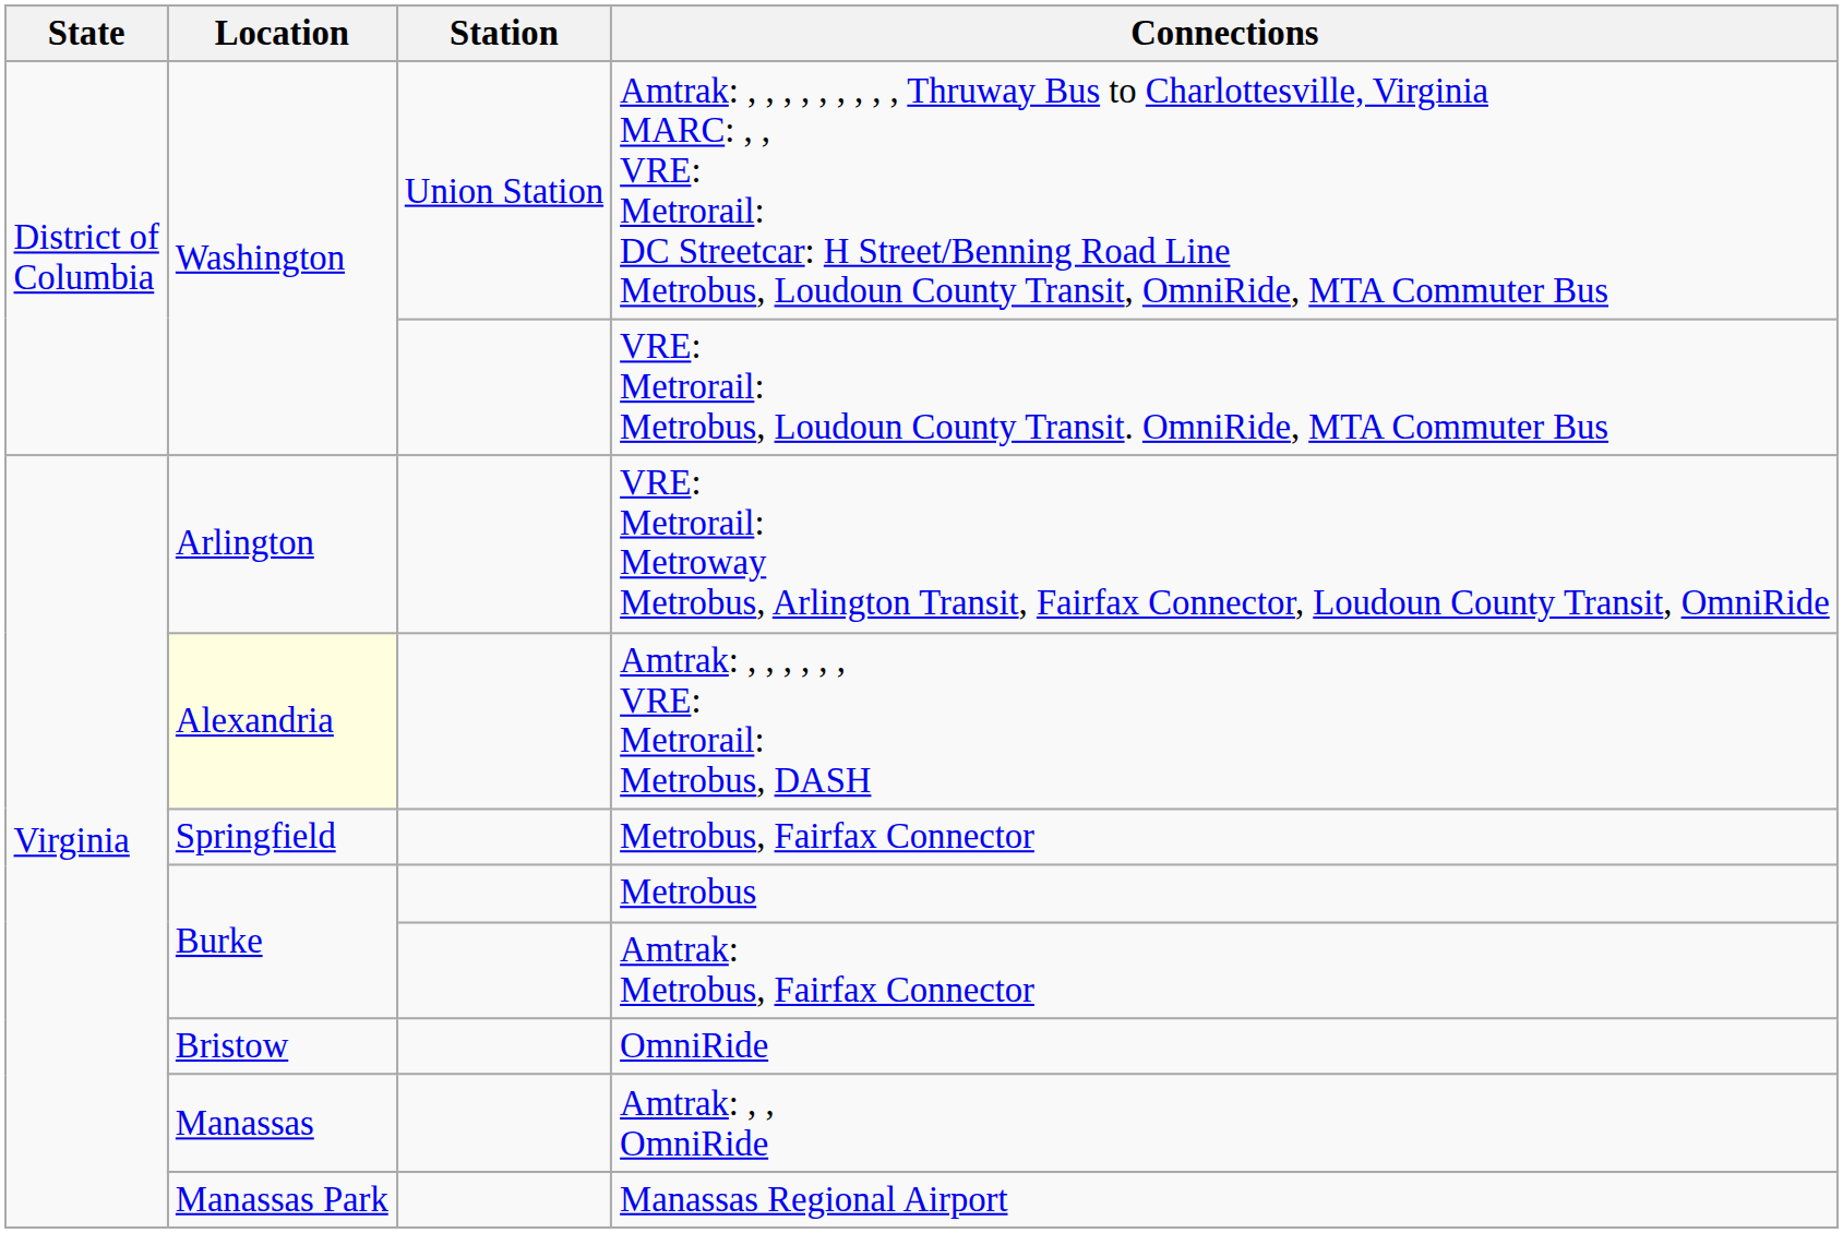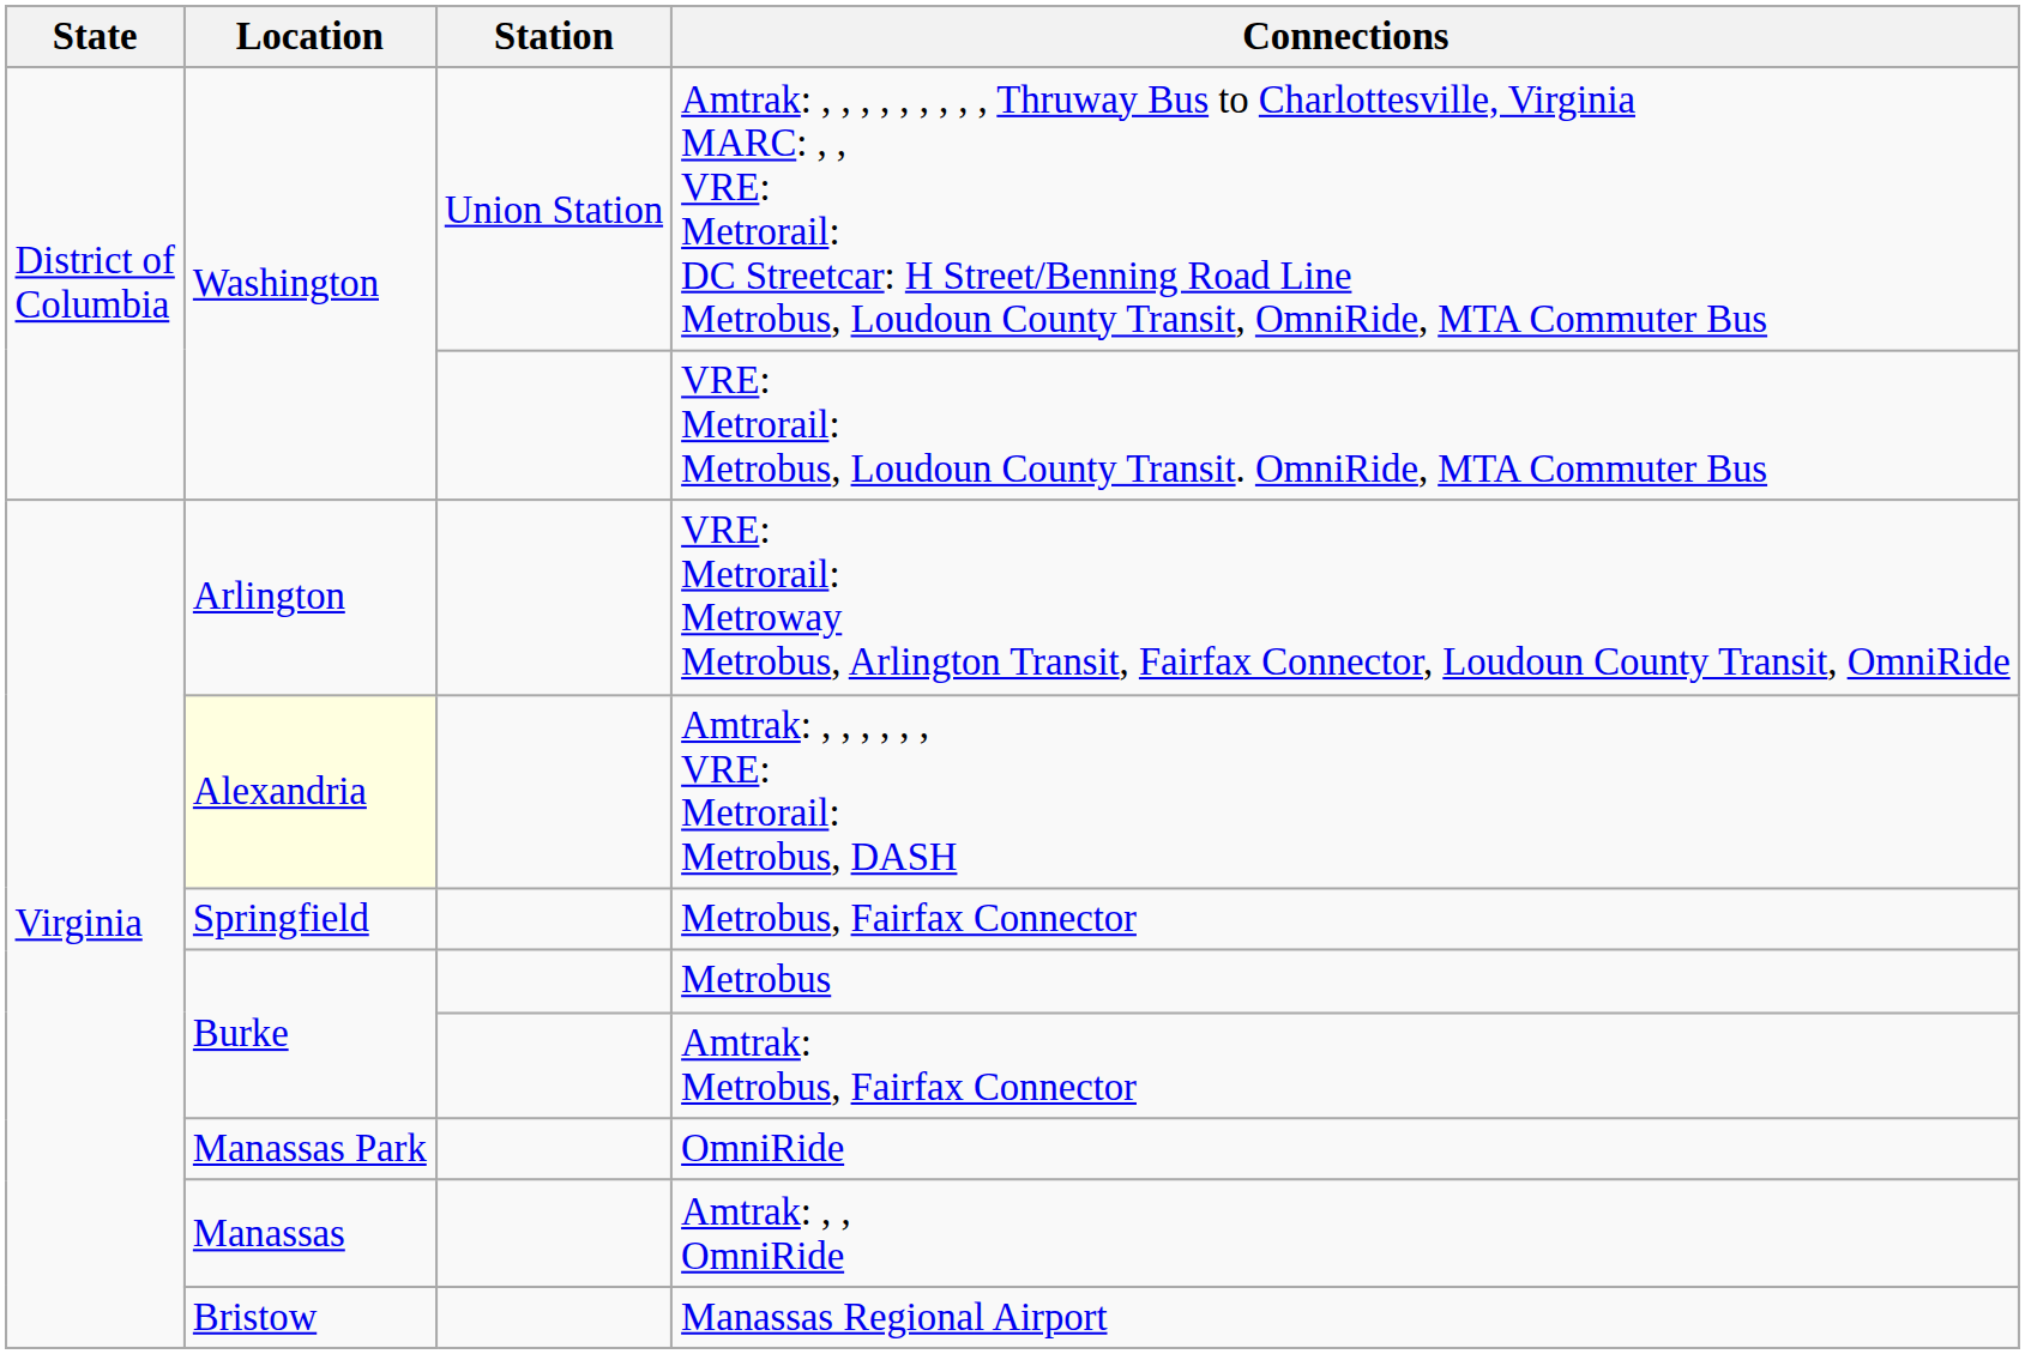 <table class="wikitable sortable">
 <tr>
 <th>State</th>
 <th>Location</th>
 <th>Station</th>
 <th>Connections</th>
 </tr>
 <tr>
 <td rowspan=2><a href='#'>District of<br>Columbia</a></td>
 <td rowspan=2><a href='#'>Washington</a></td>
 <td><a href='#'>Union Station</a></td>
 <td> <a href='#'>Amtrak</a>: , , , , , , , , , <a href='#'>Thruway Bus</a> to <a href='#'>Charlottesville, Virginia</a><br> <a href='#'>MARC</a>: , , <br> <a href='#'>VRE</a>: <br> <a href='#'>Metrorail</a>: <br> <a href='#'>DC Streetcar</a>: <a href='#'>H Street/Benning Road Line</a><br> <a href='#'>Metrobus</a>, <a href='#'>Loudoun County Transit</a>, <a href='#'>OmniRide</a>, <a href='#'>MTA Commuter Bus</a></td>
 </tr>
 <tr>
 <td></td>
 <td> <a href='#'>VRE</a>: <br> <a href='#'>Metrorail</a>:     <br> <a href='#'>Metrobus</a>, <a href='#'>Loudoun County Transit</a>. <a href='#'>OmniRide</a>, <a href='#'>MTA Commuter Bus</a></td>
 </tr>
 <tr>
 <td rowspan=8><a href='#'>Virginia</a></td>
 <td><a href='#'>Arlington</a></td>
 <td></td>
 <td> <a href='#'>VRE</a>: <br> <a href='#'>Metrorail</a>:  <br> <a href='#'>Metroway</a><br> <a href='#'>Metrobus</a>, <a href='#'>Arlington Transit</a>, <a href='#'>Fairfax Connector</a>, <a href='#'>Loudoun County Transit</a>, <a href='#'>OmniRide</a></td>
 </tr>
 <tr>
 <td style="background: lightyellow;"><a href='#'>Alexandria</a></td>
 <td></td>
 <td> <a href='#'>Amtrak</a>: , , , , , , <br> <a href='#'>VRE</a>: <br> <a href='#'>Metrorail</a>:  <br> <a href='#'>Metrobus</a>, <a href='#'>DASH</a></td>
 </tr>
 <tr>
 <td><a href='#'>Springfield</a></td>
 <td></td>
 <td> <a href='#'>Metrobus</a>, <a href='#'>Fairfax Connector</a></td>
 </tr>
 <tr>
 <td rowspan=2><a href='#'>Burke</a></td>
 <td></td>
 <td> <a href='#'>Metrobus</a></td>
 </tr>
 <tr>
 <td></td>
 <td> <a href='#'>Amtrak</a>: <br> <a href='#'>Metrobus</a>, <a href='#'>Fairfax Connector</a></td>
 </tr>
 <tr>
-<td><a href='#'>Bristow</a></td>
+<td><a href='#'>Manassas Park</a></td>
 <td></td>
 <td> <a href='#'>OmniRide</a></td>
 </tr>
 <tr>
 <td><a href='#'>Manassas</a></td>
 <td></td>
 <td> <a href='#'>Amtrak</a>: , , <br> <a href='#'>OmniRide</a></td>
 </tr>
 <tr>
-<td><a href='#'>Manassas Park</a></td>
+<td><a href='#'>Bristow</a></td>
 <td></td>
 <td> <a href='#'>Manassas Regional Airport</a></td>
 </tr>
 </table>
